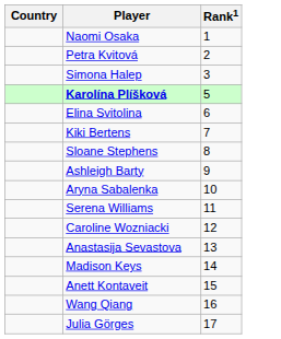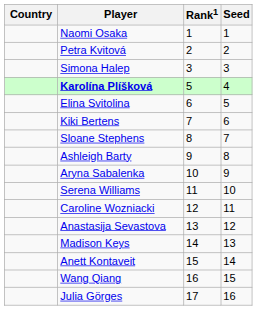 <table class="wikitable sortable">
 <tr>
 <th width="70">Country</th>
 <th width="175">Player</th>
 <th>Rank<sup>1</sup></th>
+<th>Seed</th>
 </tr>
 <tr>
 <td></td>
 <td><a href='#'>Naomi Osaka</a></td>
+<td>1</td>
 <td>1</td>
 </tr>
 <tr>
 <td></td>
 <td><a href='#'>Petra Kvitová</a></td>
 <td>2</td>
+<td>2</td>
 </tr>
 <tr>
 <td></td>
 <td><a href='#'>Simona Halep</a></td>
+<td>3</td>
 <td>3</td>
 </tr>
 <tr style="background:#cfc;">
 <td></td>
 <td><strong><a href='#'>Karolína Plíšková</a></strong></td>
 <td>5</td>
+<td>4</td>
 </tr>
 <tr>
 <td></td>
 <td><a href='#'>Elina Svitolina</a></td>
 <td>6</td>
+<td>5</td>
 </tr>
 <tr>
 <td></td>
 <td><a href='#'>Kiki Bertens</a></td>
 <td>7</td>
+<td>6</td>
 </tr>
 <tr>
 <td></td>
 <td><a href='#'>Sloane Stephens</a></td>
 <td>8</td>
+<td>7</td>
 </tr>
 <tr>
 <td></td>
 <td><a href='#'>Ashleigh Barty</a></td>
 <td>9</td>
+<td>8</td>
 </tr>
 <tr>
 <td></td>
 <td><a href='#'>Aryna Sabalenka</a></td>
 <td>10</td>
+<td>9</td>
 </tr>
 <tr>
 <td></td>
 <td><a href='#'>Serena Williams</a></td>
 <td>11</td>
+<td>10</td>
 </tr>
 <tr>
 <td></td>
 <td><a href='#'>Caroline Wozniacki</a></td>
 <td>12</td>
+<td>11</td>
 </tr>
 <tr>
 <td></td>
 <td><a href='#'>Anastasija Sevastova</a></td>
 <td>13</td>
+<td>12</td>
 </tr>
 <tr>
 <td></td>
 <td><a href='#'>Madison Keys</a></td>
 <td>14</td>
+<td>13</td>
 </tr>
 <tr>
 <td></td>
 <td><a href='#'>Anett Kontaveit</a></td>
 <td>15</td>
+<td>14</td>
 </tr>
 <tr>
 <td></td>
 <td><a href='#'>Wang Qiang</a></td>
 <td>16</td>
+<td>15</td>
 </tr>
 <tr>
 <td></td>
 <td><a href='#'>Julia Görges</a></td>
 <td>17</td>
+<td>16</td>
 </tr>
 </table>
